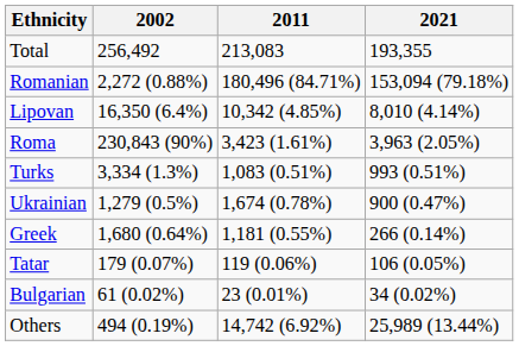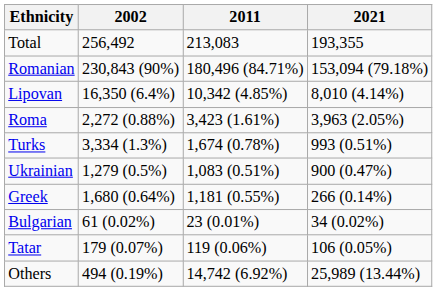 <table class="wikitable">
 <tr>
 <th>Ethnicity</th>
 <th>2002</th>
 <th>2011</th>
 <th>2021</th>
 </tr>
 <tr>
 <td>Total</td>
 <td>256,492</td>
 <td>213,083</td>
 <td>193,355</td>
 </tr>
 <tr>
 <td><a href='#'>Romanian</a></td>
-<td>2,272 (0.88%)</td>
+<td>230,843 (90%)</td>
 <td>180,496 (84.71%)</td>
 <td>153,094 (79.18%)</td>
 </tr>
 <tr>
 <td><a href='#'>Lipovan</a></td>
 <td>16,350 (6.4%)</td>
 <td>10,342 (4.85%)</td>
 <td>8,010 (4.14%)</td>
 </tr>
 <tr>
 <td><a href='#'>Roma</a></td>
-<td>230,843 (90%)</td>
+<td>2,272 (0.88%)</td>
 <td>3,423 (1.61%)</td>
 <td>3,963 (2.05%)</td>
 </tr>
 <tr>
 <td><a href='#'>Turks</a></td>
 <td>3,334 (1.3%)</td>
-<td>1,083 (0.51%)</td>
+<td>1,674 (0.78%)</td>
 <td>993 (0.51%)</td>
 </tr>
 <tr>
 <td><a href='#'>Ukrainian</a></td>
 <td>1,279 (0.5%)</td>
-<td>1,674 (0.78%)</td>
+<td>1,083 (0.51%)</td>
 <td>900 (0.47%)</td>
 </tr>
 <tr>
 <td><a href='#'>Greek</a></td>
 <td>1,680 (0.64%)</td>
 <td>1,181 (0.55%)</td>
 <td>266 (0.14%)</td>
 </tr>
 <tr>
+<td><a href='#'>Bulgarian</a></td>
+<td>61 (0.02%)</td>
+<td>23 (0.01%)</td>
+<td>34 (0.02%)</td>
+</tr>
+<tr>
 <td><a href='#'>Tatar</a></td>
 <td>179 (0.07%)</td>
 <td>119 (0.06%)</td>
 <td>106 (0.05%)</td>
-</tr>
-<tr>
-<td><a href='#'>Bulgarian</a></td>
-<td>61 (0.02%)</td>
-<td>23 (0.01%)</td>
-<td>34 (0.02%)</td>
 </tr>
 <tr>
 <td>Others</td>
 <td>494 (0.19%)</td>
 <td>14,742 (6.92%)</td>
 <td>25,989 (13.44%)</td>
 </tr>
 </table>
